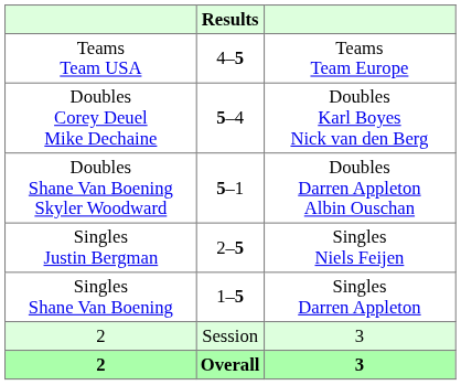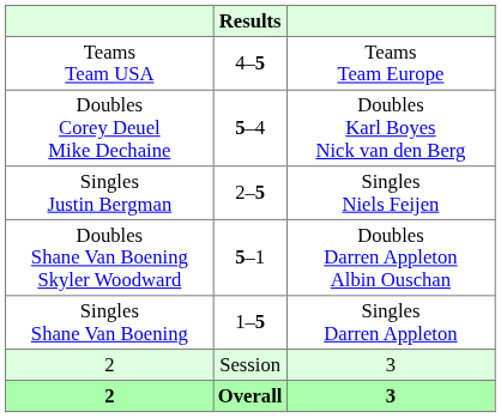 <table border="1" cellpadding="3" style="border-collapse: collapse;">
 <tr bgcolor="#ddffdd">
 <th width="160"></th>
 <th>Results</th>
 <th width="160"></th>
 </tr>
 <tr>
 <td align="center">Teams<br><a href='#'>Team USA</a></td>
 <td align="center">4–<strong>5</strong></td>
 <td align="center">Teams<br><a href='#'>Team Europe</a></td>
 </tr>
 <tr>
 <td align="center">Doubles<br><a href='#'>Corey Deuel</a><br><a href='#'>Mike Dechaine</a></td>
 <td align="center"><strong>5</strong>–4</td>
 <td align="center">Doubles<br><a href='#'>Karl Boyes</a><br><a href='#'>Nick van den Berg</a></td>
 </tr>
 <tr>
+<td align="center">Singles<br><a href='#'>Justin Bergman</a></td>
+<td align="center">2–<strong>5</strong></td>
+<td align="center">Singles<br><a href='#'>Niels Feijen</a></td>
+</tr>
+<tr>
 <td align="center">Doubles<br><a href='#'>Shane Van Boening</a><br><a href='#'>Skyler Woodward</a></td>
 <td align="center"><strong>5</strong>–1</td>
 <td align="center">Doubles<br><a href='#'>Darren Appleton</a><br><a href='#'>Albin Ouschan</a></td>
-</tr>
-<tr>
-<td align="center">Singles<br><a href='#'>Justin Bergman</a></td>
-<td align="center">2–<strong>5</strong></td>
-<td align="center">Singles<br><a href='#'>Niels Feijen</a></td>
 </tr>
 <tr>
 <td align="center">Singles<br><a href='#'>Shane Van Boening</a></td>
 <td align="center">1–<strong>5</strong></td>
 <td align="center">Singles<br><a href='#'>Darren Appleton</a></td>
 </tr>
 <tr bgcolor="#ddffdd">
 <td align="center">2</td>
 <td align="center">Session</td>
 <td align="center">3</td>
 </tr>
 <tr bgcolor="#aaffaa">
 <th align="center">2</th>
 <th align="center">Overall</th>
 <th align="center">3</th>
 </tr>
 </table>
